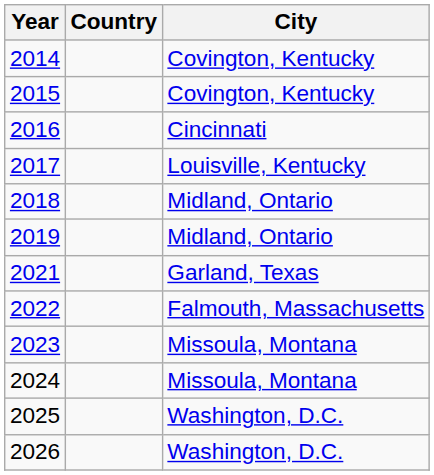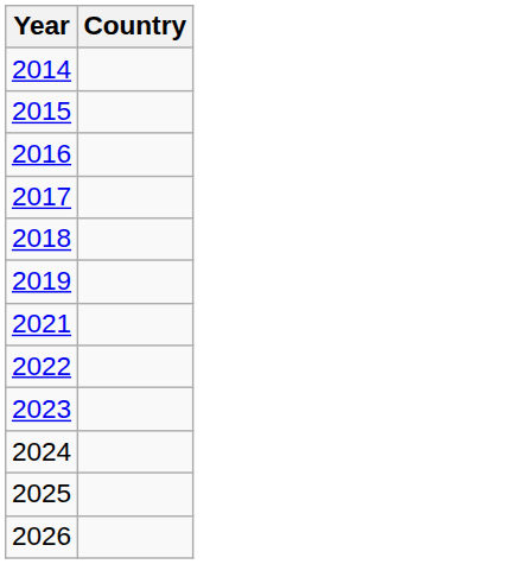 <table class="wikitable">
 <tr>
 <th>Year</th>
 <th>Country</th>
-<th>City</th>
 </tr>
 <tr>
 <td align=center><a href='#'>2014</a></td>
 <td></td>
-<td><a href='#'>Covington, Kentucky</a></td>
 </tr>
 <tr>
 <td align=center><a href='#'>2015</a></td>
 <td></td>
-<td><a href='#'>Covington, Kentucky</a></td>
 </tr>
 <tr>
 <td align=center><a href='#'>2016</a></td>
 <td></td>
-<td><a href='#'>Cincinnati</a></td>
 </tr>
 <tr>
 <td align=center><a href='#'>2017</a></td>
 <td></td>
-<td><a href='#'>Louisville, Kentucky</a></td>
 </tr>
 <tr>
 <td align=center><a href='#'>2018</a></td>
 <td></td>
-<td><a href='#'>Midland, Ontario</a></td>
 </tr>
 <tr>
 <td align=center><a href='#'>2019</a></td>
 <td></td>
-<td><a href='#'>Midland, Ontario</a></td>
 </tr>
 <tr>
 <td align=center><a href='#'>2021</a></td>
 <td></td>
-<td><a href='#'>Garland, Texas</a></td>
 </tr>
 <tr>
 <td align=center><a href='#'>2022</a></td>
 <td></td>
-<td><a href='#'>Falmouth, Massachusetts</a></td>
 </tr>
 <tr>
 <td align=center><a href='#'>2023</a></td>
 <td></td>
-<td><a href='#'>Missoula, Montana</a></td>
 </tr>
 <tr>
 <td align=center>2024</td>
 <td></td>
-<td><a href='#'>Missoula, Montana</a></td>
 </tr>
 <tr>
 <td align=center>2025</td>
 <td></td>
-<td><a href='#'>Washington, D.C.</a></td>
 </tr>
 <tr>
 <td align=center>2026</td>
 <td></td>
-<td><a href='#'>Washington, D.C.</a></td>
 </tr>
 </table>
